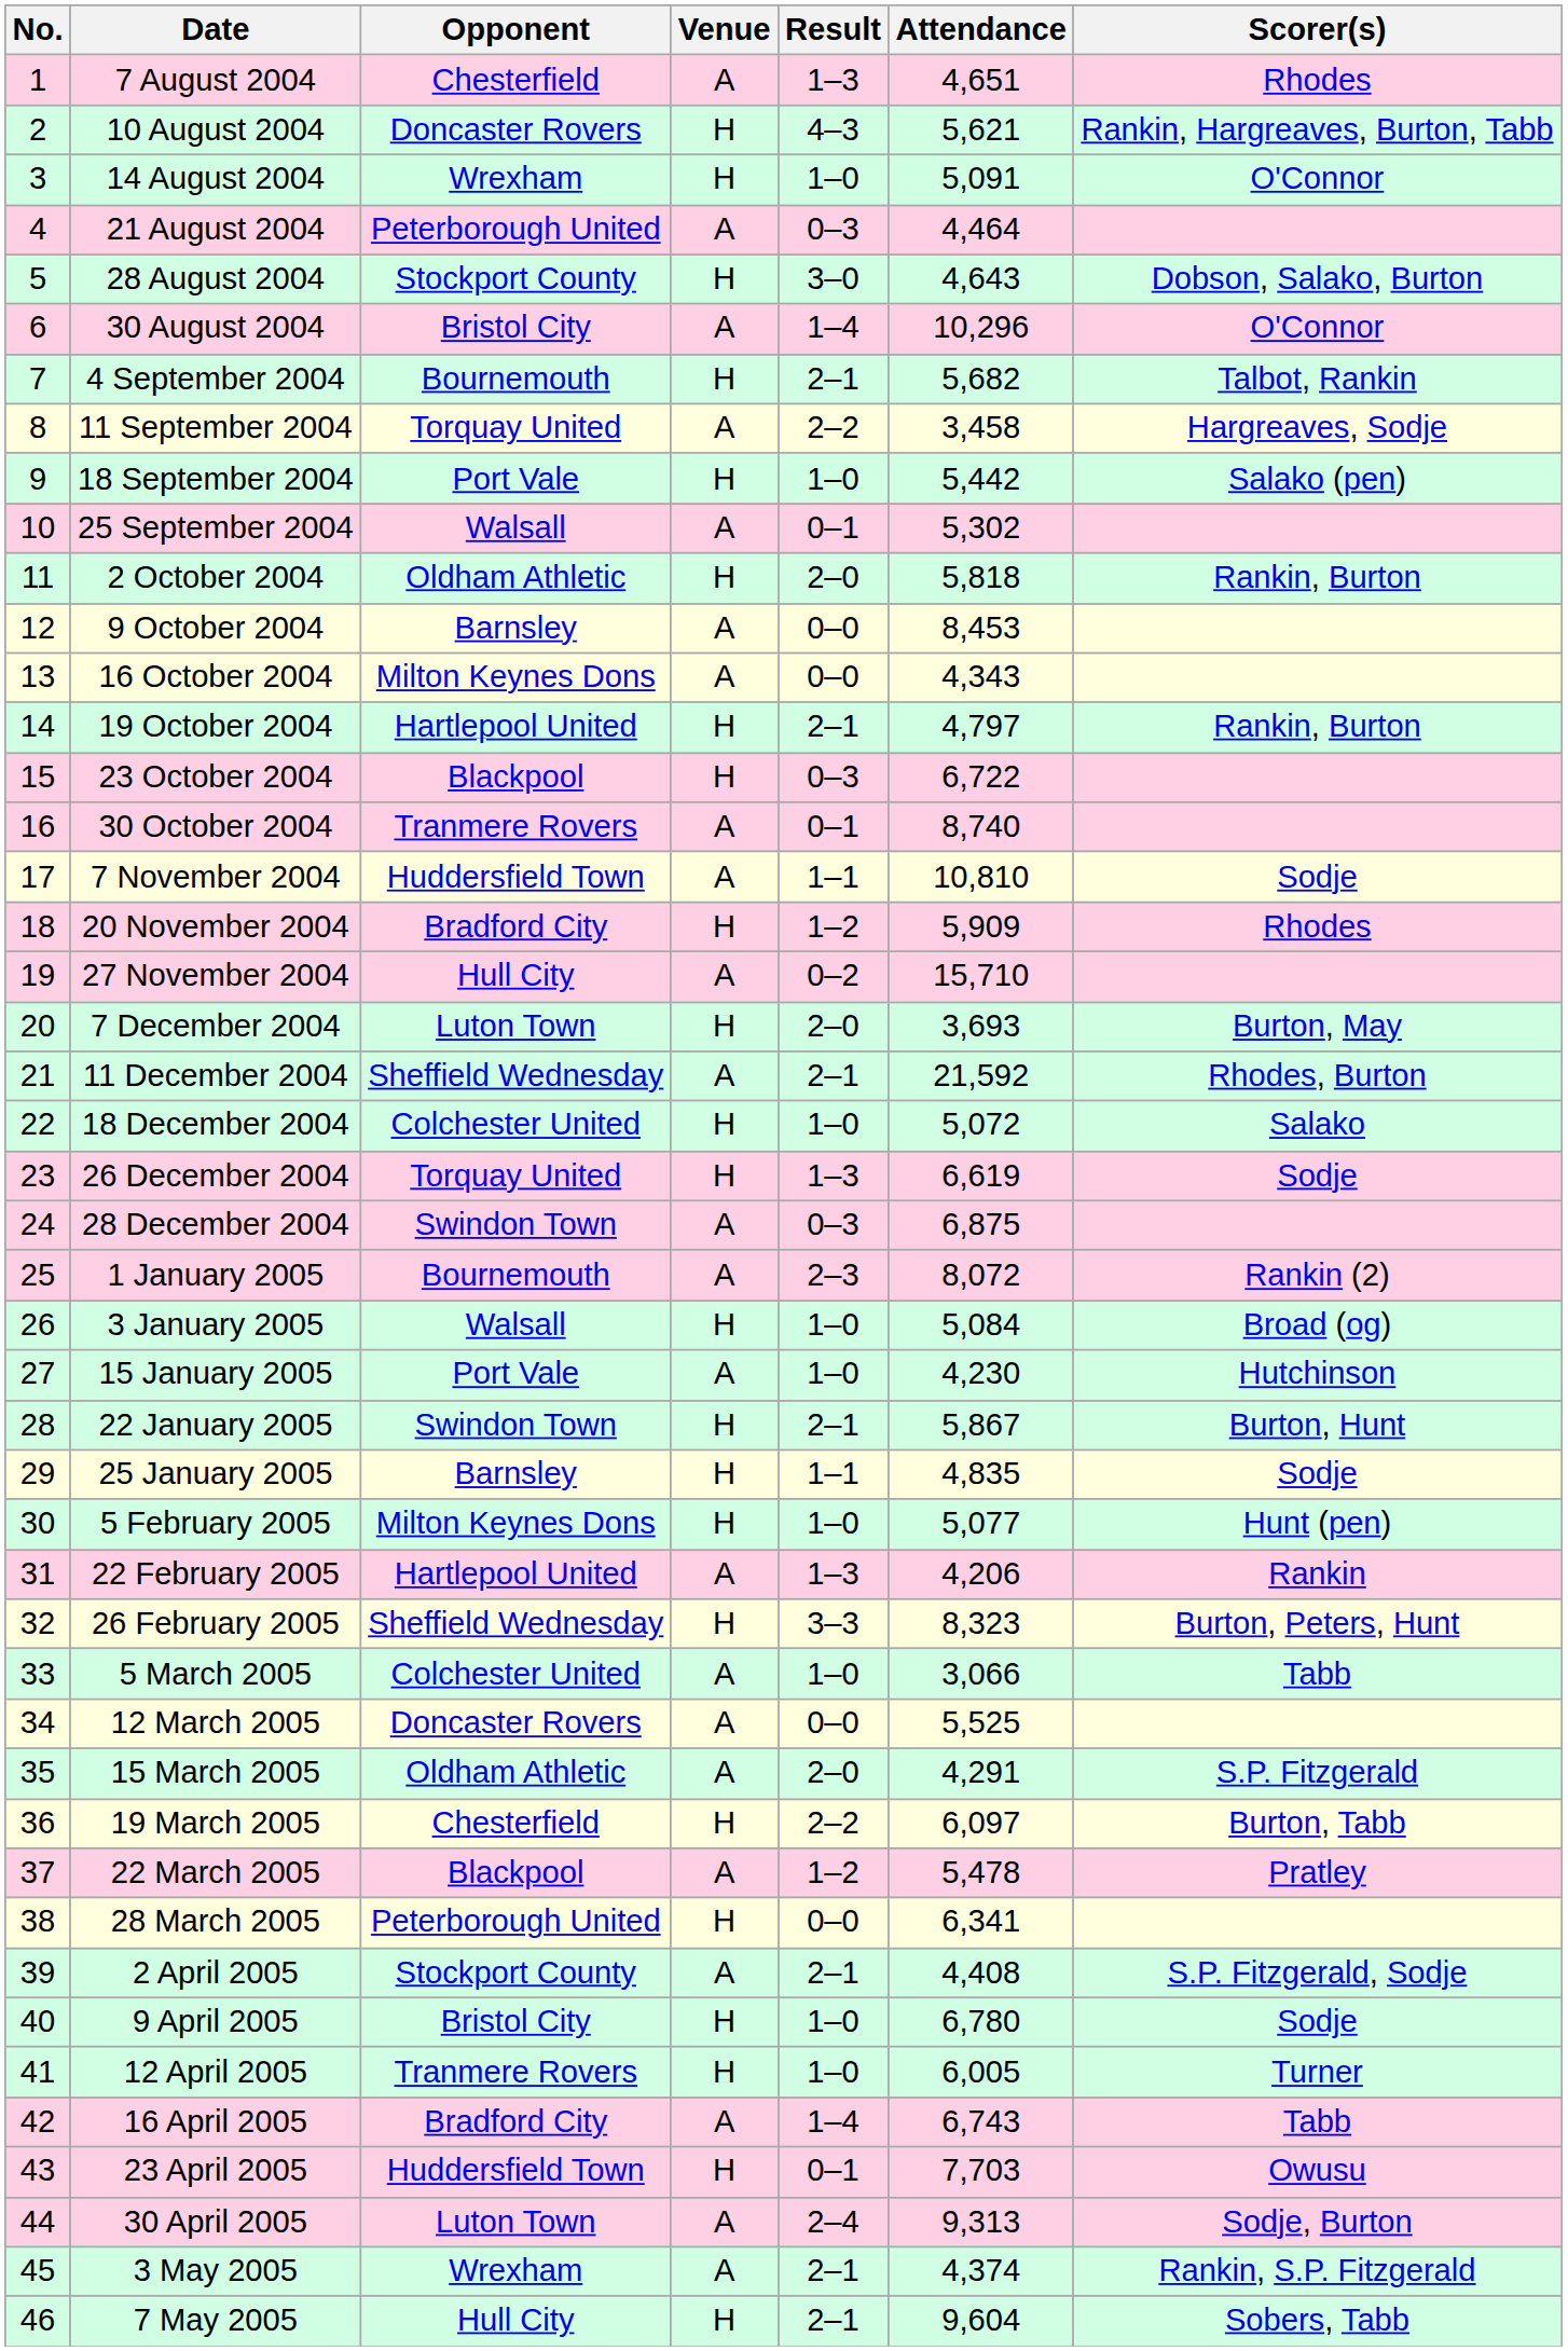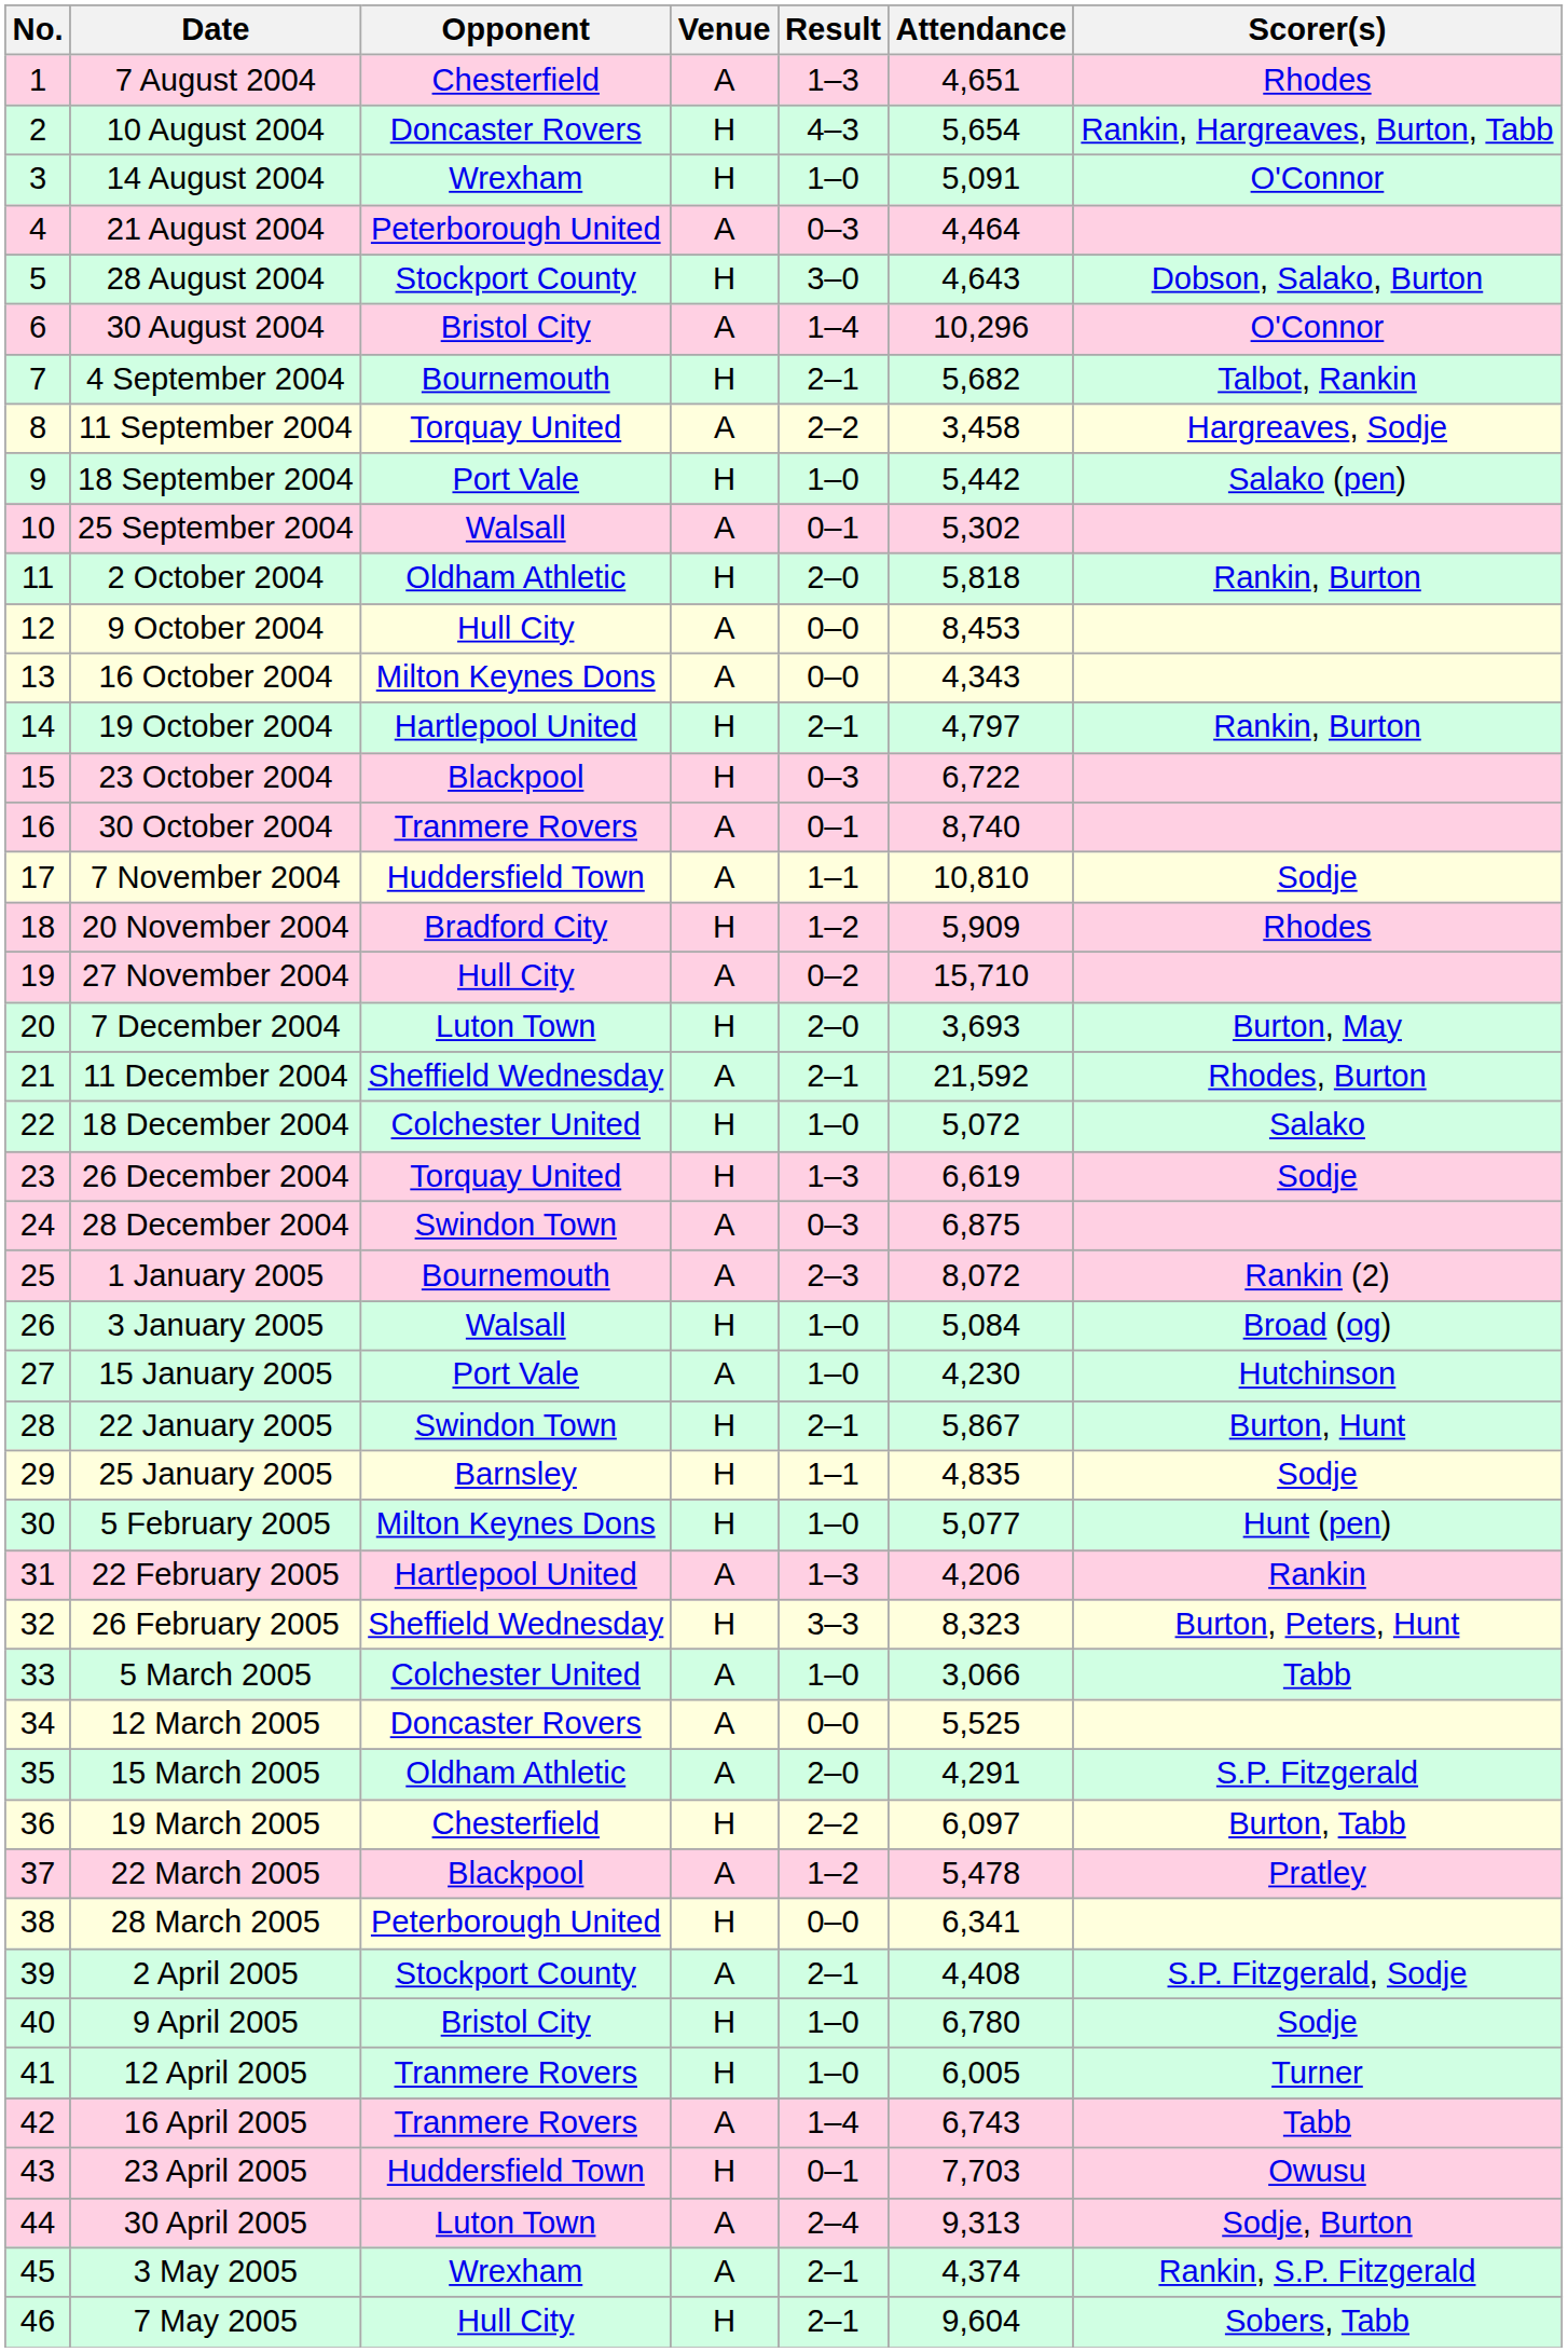 <table class="wikitable sortable" style="text-align:center;">
 <tr>
 <th>No.</th>
 <th>Date</th>
 <th>Opponent</th>
 <th>Venue</th>
 <th>Result</th>
 <th>Attendance</th>
 <th>Scorer(s)</th>
 </tr>
 <tr style="background:#ffd0e3;">
 <td>1</td>
 <td>7 August 2004</td>
 <td><a href='#'>Chesterfield</a></td>
 <td>A</td>
 <td>1–3</td>
 <td>4,651</td>
 <td><a href='#'>Rhodes</a></td>
 </tr>
 <tr style="background:#d0ffe3;">
 <td>2</td>
 <td>10 August 2004</td>
 <td><a href='#'>Doncaster Rovers</a></td>
 <td>H</td>
 <td>4–3</td>
-<td>5,621</td>
+<td>5,654</td>
 <td><a href='#'>Rankin</a>, <a href='#'>Hargreaves</a>, <a href='#'>Burton</a>, <a href='#'>Tabb</a></td>
 </tr>
 <tr style="background:#d0ffe3;">
 <td>3</td>
 <td>14 August 2004</td>
 <td><a href='#'>Wrexham</a></td>
 <td>H</td>
 <td>1–0</td>
 <td>5,091</td>
 <td><a href='#'>O'Connor</a></td>
 </tr>
 <tr style="background:#ffd0e3;">
 <td>4</td>
 <td>21 August 2004</td>
 <td><a href='#'>Peterborough United</a></td>
 <td>A</td>
 <td>0–3</td>
 <td>4,464</td>
 <td></td>
 </tr>
 <tr style="background:#d0ffe3;">
 <td>5</td>
 <td>28 August 2004</td>
 <td><a href='#'>Stockport County</a></td>
 <td>H</td>
 <td>3–0</td>
 <td>4,643</td>
 <td><a href='#'>Dobson</a>, <a href='#'>Salako</a>, <a href='#'>Burton</a></td>
 </tr>
 <tr style="background:#ffd0e3;">
 <td>6</td>
 <td>30 August 2004</td>
 <td><a href='#'>Bristol City</a></td>
 <td>A</td>
 <td>1–4</td>
 <td>10,296</td>
 <td><a href='#'>O'Connor</a></td>
 </tr>
 <tr style="background:#d0ffe3;">
 <td>7</td>
 <td>4 September 2004</td>
 <td><a href='#'>Bournemouth</a></td>
 <td>H</td>
 <td>2–1</td>
 <td>5,682</td>
 <td><a href='#'>Talbot</a>, <a href='#'>Rankin</a></td>
 </tr>
 <tr style="background:#ffd;">
 <td>8</td>
 <td>11 September 2004</td>
 <td><a href='#'>Torquay United</a></td>
 <td>A</td>
 <td>2–2</td>
 <td>3,458</td>
 <td><a href='#'>Hargreaves</a>, <a href='#'>Sodje</a></td>
 </tr>
 <tr style="background:#d0ffe3;">
 <td>9</td>
 <td>18 September 2004</td>
 <td><a href='#'>Port Vale</a></td>
 <td>H</td>
 <td>1–0</td>
 <td>5,442</td>
 <td><a href='#'>Salako</a> (<a href='#'>pen</a>)</td>
 </tr>
 <tr style="background:#ffd0e3;">
 <td>10</td>
 <td>25 September 2004</td>
 <td><a href='#'>Walsall</a></td>
 <td>A</td>
 <td>0–1</td>
 <td>5,302</td>
 <td></td>
 </tr>
 <tr style="background:#d0ffe3;">
 <td>11</td>
 <td>2 October 2004</td>
 <td><a href='#'>Oldham Athletic</a></td>
 <td>H</td>
 <td>2–0</td>
 <td>5,818</td>
 <td><a href='#'>Rankin</a>, <a href='#'>Burton</a></td>
 </tr>
 <tr style="background:#ffd;">
 <td>12</td>
 <td>9 October 2004</td>
-<td><a href='#'>Barnsley</a></td>
+<td><a href='#'>Hull City</a></td>
 <td>A</td>
 <td>0–0</td>
 <td>8,453</td>
 <td></td>
 </tr>
 <tr style="background:#ffd;">
 <td>13</td>
 <td>16 October 2004</td>
 <td><a href='#'>Milton Keynes Dons</a></td>
 <td>A</td>
 <td>0–0</td>
 <td>4,343</td>
 <td></td>
 </tr>
 <tr style="background:#d0ffe3;">
 <td>14</td>
 <td>19 October 2004</td>
 <td><a href='#'>Hartlepool United</a></td>
 <td>H</td>
 <td>2–1</td>
 <td>4,797</td>
 <td><a href='#'>Rankin</a>, <a href='#'>Burton</a></td>
 </tr>
 <tr style="background:#ffd0e3;">
 <td>15</td>
 <td>23 October 2004</td>
 <td><a href='#'>Blackpool</a></td>
 <td>H</td>
 <td>0–3</td>
 <td>6,722</td>
 <td></td>
 </tr>
 <tr style="background:#ffd0e3;">
 <td>16</td>
 <td>30 October 2004</td>
 <td><a href='#'>Tranmere Rovers</a></td>
 <td>A</td>
 <td>0–1</td>
 <td>8,740</td>
 <td></td>
 </tr>
 <tr style="background:#ffd;">
 <td>17</td>
 <td>7 November 2004</td>
 <td><a href='#'>Huddersfield Town</a></td>
 <td>A</td>
 <td>1–1</td>
 <td>10,810</td>
 <td><a href='#'>Sodje</a></td>
 </tr>
 <tr style="background:#ffd0e3;">
 <td>18</td>
 <td>20 November 2004</td>
 <td><a href='#'>Bradford City</a></td>
 <td>H</td>
 <td>1–2</td>
 <td>5,909</td>
 <td><a href='#'>Rhodes</a></td>
 </tr>
 <tr style="background:#ffd0e3;">
 <td>19</td>
 <td>27 November 2004</td>
 <td><a href='#'>Hull City</a></td>
 <td>A</td>
 <td>0–2</td>
 <td>15,710</td>
 <td></td>
 </tr>
 <tr style="background:#d0ffe3;">
 <td>20</td>
 <td>7 December 2004</td>
 <td><a href='#'>Luton Town</a></td>
 <td>H</td>
 <td>2–0</td>
 <td>3,693</td>
 <td><a href='#'>Burton</a>, <a href='#'>May</a></td>
 </tr>
 <tr style="background:#d0ffe3;">
 <td>21</td>
 <td>11 December 2004</td>
 <td><a href='#'>Sheffield Wednesday</a></td>
 <td>A</td>
 <td>2–1</td>
 <td>21,592</td>
 <td><a href='#'>Rhodes</a>, <a href='#'>Burton</a></td>
 </tr>
 <tr style="background:#d0ffe3;">
 <td>22</td>
 <td>18 December 2004</td>
 <td><a href='#'>Colchester United</a></td>
 <td>H</td>
 <td>1–0</td>
 <td>5,072</td>
 <td><a href='#'>Salako</a></td>
 </tr>
 <tr style="background:#ffd0e3;">
 <td>23</td>
 <td>26 December 2004</td>
 <td><a href='#'>Torquay United</a></td>
 <td>H</td>
 <td>1–3</td>
 <td>6,619</td>
 <td><a href='#'>Sodje</a></td>
 </tr>
 <tr style="background:#ffd0e3;">
 <td>24</td>
 <td>28 December 2004</td>
 <td><a href='#'>Swindon Town</a></td>
 <td>A</td>
 <td>0–3</td>
 <td>6,875</td>
 <td></td>
 </tr>
 <tr style="background:#ffd0e3;">
 <td>25</td>
 <td>1 January 2005</td>
 <td><a href='#'>Bournemouth</a></td>
 <td>A</td>
 <td>2–3</td>
 <td>8,072</td>
 <td><a href='#'>Rankin</a> (2)</td>
 </tr>
 <tr style="background:#d0ffe3;">
 <td>26</td>
 <td>3 January 2005</td>
 <td><a href='#'>Walsall</a></td>
 <td>H</td>
 <td>1–0</td>
 <td>5,084</td>
 <td><a href='#'>Broad</a> (<a href='#'>og</a>)</td>
 </tr>
 <tr style="background:#d0ffe3;">
 <td>27</td>
 <td>15 January 2005</td>
 <td><a href='#'>Port Vale</a></td>
 <td>A</td>
 <td>1–0</td>
 <td>4,230</td>
 <td><a href='#'>Hutchinson</a></td>
 </tr>
 <tr style="background:#d0ffe3;">
 <td>28</td>
 <td>22 January 2005</td>
 <td><a href='#'>Swindon Town</a></td>
 <td>H</td>
 <td>2–1</td>
 <td>5,867</td>
 <td><a href='#'>Burton</a>, <a href='#'>Hunt</a></td>
 </tr>
 <tr style="background:#ffd;">
 <td>29</td>
 <td>25 January 2005</td>
 <td><a href='#'>Barnsley</a></td>
 <td>H</td>
 <td>1–1</td>
 <td>4,835</td>
 <td><a href='#'>Sodje</a></td>
 </tr>
 <tr style="background:#d0ffe3;">
 <td>30</td>
 <td>5 February 2005</td>
 <td><a href='#'>Milton Keynes Dons</a></td>
 <td>H</td>
 <td>1–0</td>
 <td>5,077</td>
 <td><a href='#'>Hunt</a> (<a href='#'>pen</a>)</td>
 </tr>
 <tr style="background:#ffd0e3;">
 <td>31</td>
 <td>22 February 2005</td>
 <td><a href='#'>Hartlepool United</a></td>
 <td>A</td>
 <td>1–3</td>
 <td>4,206</td>
 <td><a href='#'>Rankin</a></td>
 </tr>
 <tr style="background:#ffd;">
 <td>32</td>
 <td>26 February 2005</td>
 <td><a href='#'>Sheffield Wednesday</a></td>
 <td>H</td>
 <td>3–3</td>
 <td>8,323</td>
 <td><a href='#'>Burton</a>, <a href='#'>Peters</a>, <a href='#'>Hunt</a></td>
 </tr>
 <tr style="background:#d0ffe3;">
 <td>33</td>
 <td>5 March 2005</td>
 <td><a href='#'>Colchester United</a></td>
 <td>A</td>
 <td>1–0</td>
 <td>3,066</td>
 <td><a href='#'>Tabb</a></td>
 </tr>
 <tr style="background:#ffd;">
 <td>34</td>
 <td>12 March 2005</td>
 <td><a href='#'>Doncaster Rovers</a></td>
 <td>A</td>
 <td>0–0</td>
 <td>5,525</td>
 <td></td>
 </tr>
 <tr style="background:#d0ffe3;">
 <td>35</td>
 <td>15 March 2005</td>
 <td><a href='#'>Oldham Athletic</a></td>
 <td>A</td>
 <td>2–0</td>
 <td>4,291</td>
 <td><a href='#'>S.P. Fitzgerald</a></td>
 </tr>
 <tr style="background:#ffd;">
 <td>36</td>
 <td>19 March 2005</td>
 <td><a href='#'>Chesterfield</a></td>
 <td>H</td>
 <td>2–2</td>
 <td>6,097</td>
 <td><a href='#'>Burton</a>, <a href='#'>Tabb</a></td>
 </tr>
 <tr style="background:#ffd0e3;">
 <td>37</td>
 <td>22 March 2005</td>
 <td><a href='#'>Blackpool</a></td>
 <td>A</td>
 <td>1–2</td>
 <td>5,478</td>
 <td><a href='#'>Pratley</a></td>
 </tr>
 <tr style="background:#ffd;">
 <td>38</td>
 <td>28 March 2005</td>
 <td><a href='#'>Peterborough United</a></td>
 <td>H</td>
 <td>0–0</td>
 <td>6,341</td>
 <td></td>
 </tr>
 <tr style="background:#d0ffe3;">
 <td>39</td>
 <td>2 April 2005</td>
 <td><a href='#'>Stockport County</a></td>
 <td>A</td>
 <td>2–1</td>
 <td>4,408</td>
 <td><a href='#'>S.P. Fitzgerald</a>, <a href='#'>Sodje</a></td>
 </tr>
 <tr style="background:#d0ffe3;">
 <td>40</td>
 <td>9 April 2005</td>
 <td><a href='#'>Bristol City</a></td>
 <td>H</td>
 <td>1–0</td>
 <td>6,780</td>
 <td><a href='#'>Sodje</a></td>
 </tr>
 <tr style="background:#d0ffe3;">
 <td>41</td>
 <td>12 April 2005</td>
 <td><a href='#'>Tranmere Rovers</a></td>
 <td>H</td>
 <td>1–0</td>
 <td>6,005</td>
 <td><a href='#'>Turner</a></td>
 </tr>
 <tr style="background:#ffd0e3;">
 <td>42</td>
 <td>16 April 2005</td>
-<td><a href='#'>Bradford City</a></td>
+<td><a href='#'>Tranmere Rovers</a></td>
 <td>A</td>
 <td>1–4</td>
 <td>6,743</td>
 <td><a href='#'>Tabb</a></td>
 </tr>
 <tr style="background:#ffd0e3;">
 <td>43</td>
 <td>23 April 2005</td>
 <td><a href='#'>Huddersfield Town</a></td>
 <td>H</td>
 <td>0–1</td>
 <td>7,703</td>
 <td><a href='#'>Owusu</a></td>
 </tr>
 <tr style="background:#ffd0e3;">
 <td>44</td>
 <td>30 April 2005</td>
 <td><a href='#'>Luton Town</a></td>
 <td>A</td>
 <td>2–4</td>
 <td>9,313</td>
 <td><a href='#'>Sodje</a>, <a href='#'>Burton</a></td>
 </tr>
 <tr style="background:#d0ffe3;">
 <td>45</td>
 <td>3 May 2005</td>
 <td><a href='#'>Wrexham</a></td>
 <td>A</td>
 <td>2–1</td>
 <td>4,374</td>
 <td><a href='#'>Rankin</a>, <a href='#'>S.P. Fitzgerald</a></td>
 </tr>
 <tr style="background:#d0ffe3;">
 <td>46</td>
 <td>7 May 2005</td>
 <td><a href='#'>Hull City</a></td>
 <td>H</td>
 <td>2–1</td>
 <td>9,604</td>
 <td><a href='#'>Sobers</a>, <a href='#'>Tabb</a></td>
 </tr>
 </table>
